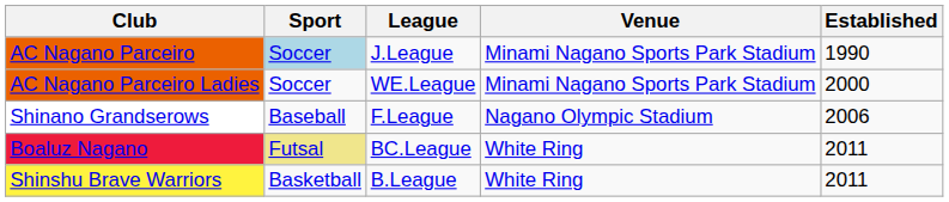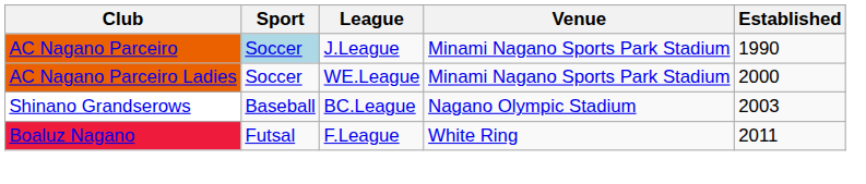 <table class="wikitable">
 <tr>
 <th scope="col">Club</th>
 <th scope="col">Sport</th>
 <th scope="col">League</th>
 <th scope="col">Venue</th>
 <th scope="col">Established</th>
 </tr>
 <tr>
 <td style="background:#EB6100"><a href='#'><span>AC Nagano Parceiro</span></a></td>
 <td style="background: lightblue;"><a href='#'>Soccer</a></td>
 <td><a href='#'>J.League</a></td>
 <td><a href='#'>Minami Nagano Sports Park Stadium</a></td>
 <td>1990</td>
 </tr>
 <tr>
 <td style="background:#EB6100"><a href='#'><span>AC Nagano Parceiro Ladies</span></a></td>
 <td><a href='#'>Soccer</a></td>
 <td><a href='#'>WE.League</a></td>
 <td><a href='#'>Minami Nagano Sports Park Stadium</a></td>
 <td>2000</td>
 </tr>
 <tr>
 <td style="background:white"><a href='#'><span>Shinano Grandserows</span></a></td>
 <td><a href='#'>Baseball</a></td>
-<td><a href='#'>F.League</a></td>
+<td><a href='#'>BC.League</a></td>
 <td><a href='#'>Nagano Olympic Stadium</a></td>
-<td>2006</td>
+<td>2003</td>
 </tr>
 <tr>
 <td style="background:#ee1b3c"><a href='#'><span>Boaluz Nagano</span></a></td>
-<td style="background: khaki;"><a href='#'>Futsal</a></td>
-<td><a href='#'>BC.League</a></td>
-<td><a href='#'>White Ring</a></td>
-<td>2011</td>
-</tr>
-<tr>
-<td style="background:#fff33f"><a href='#'><span>Shinshu Brave Warriors</span></a></td>
-<td><a href='#'>Basketball</a></td>
-<td><a href='#'>B.League</a></td>
+<td><a href='#'>Futsal</a></td>
+<td><a href='#'>F.League</a></td>
 <td><a href='#'>White Ring</a></td>
 <td>2011</td>
 </tr>
 </table>
